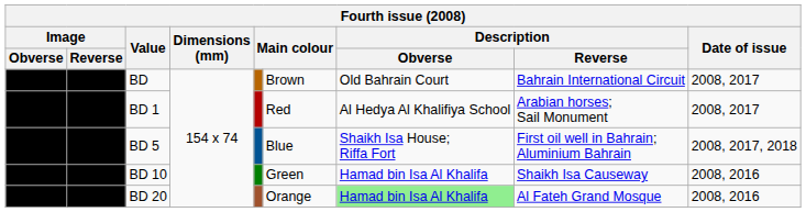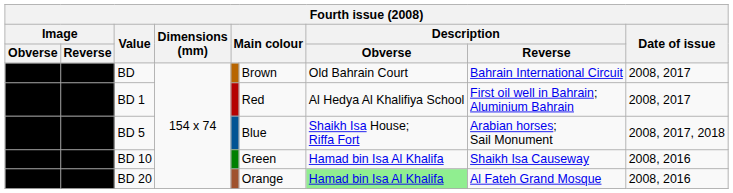 <table class="wikitable" style="margin:auto; font-size:90%; border-width:1px;">
 <tr>
 <th colspan=9>Fourth issue (2008)</th>
 </tr>
 <tr>
 <th colspan=2>Image</th>
 <th rowspan=2>Value</th>
 <th rowspan=2>Dimensions<br>(mm)</th>
 <th rowspan=2 colspan=2>Main colour</th>
 <th colspan=2>Description</th>
 <th rowspan=2>Date of issue</th>
 </tr>
 <tr>
 <th>Obverse</th>
 <th>Reverse</th>
 <th>Obverse</th>
 <th>Reverse</th>
 </tr>
 <tr>
 <td style="background:#000; text-align:center;"></td>
 <td style="background:#000; text-align:center;"></td>
 <td>BD </td>
 <td rowspan="5" align="center">154 x 74</td>
 <td style="background:#b86500;"></td>
 <td>Brown</td>
 <td>Old Bahrain Court</td>
 <td><a href='#'>Bahrain International Circuit</a></td>
 <td>2008, 2017</td>
 </tr>
 <tr>
 <td style="background:#000; text-align:center;"></td>
 <td style="background:#000; text-align:center;"></td>
 <td>BD 1</td>
 <td style="background:#b50202;"></td>
 <td>Red</td>
 <td>Al Hedya Al Khalifiya School</td>
-<td><a href='#'>Arabian horses</a>;<br>Sail Monument</td>
+<td><a href='#'>First oil well in Bahrain</a>;<br><a href='#'>Aluminium Bahrain</a></td>
 <td>2008, 2017</td>
 </tr>
 <tr>
 <td style="background:#000; text-align:center;"></td>
 <td style="background:#000; text-align:center;"></td>
 <td>BD 5</td>
 <td style="background:#015494;"></td>
 <td>Blue</td>
 <td><a href='#'>Shaikh Isa</a> House;<br><a href='#'>Riffa Fort</a></td>
-<td><a href='#'>First oil well in Bahrain</a>;<br><a href='#'>Aluminium Bahrain</a></td>
+<td><a href='#'>Arabian horses</a>;<br>Sail Monument</td>
 <td>2008, 2017, 2018</td>
 </tr>
 <tr>
 <td style="background:#000; text-align:center;"></td>
 <td style="background:#000; text-align:center;"></td>
 <td>BD 10</td>
 <td style="background:#008000;"></td>
 <td>Green</td>
 <td><a href='#'>Hamad bin Isa Al Khalifa</a></td>
 <td><a href='#'>Shaikh Isa Causeway</a></td>
 <td>2008, 2016</td>
 </tr>
 <tr>
 <td style="background:#000; text-align:center;"></td>
 <td style="background:#000; text-align:center;"></td>
 <td>BD 20</td>
 <td style="background:#A0522D;"></td>
 <td>Orange</td>
 <td style="background: lightgreen;"><a href='#'>Hamad bin Isa Al Khalifa</a></td>
 <td><a href='#'>Al Fateh Grand Mosque</a></td>
 <td>2008, 2016</td>
 </tr>
 </table>
